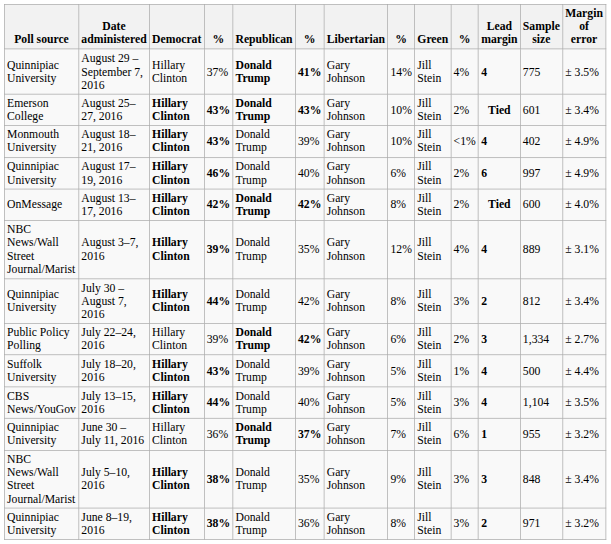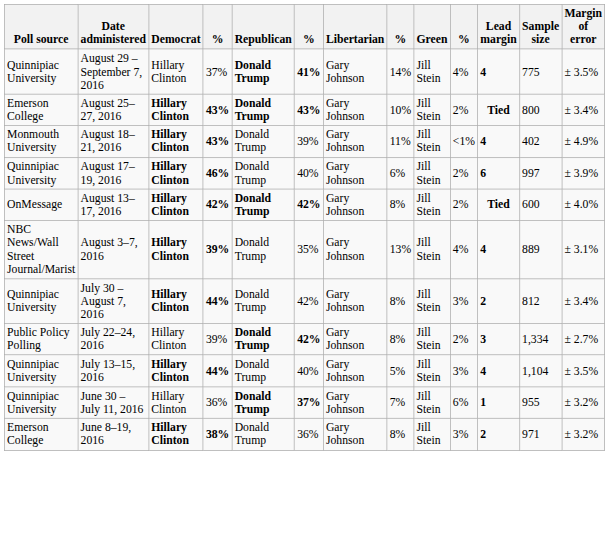 <table class="wikitable">
 <tr valign=bottom>
 <th>Poll source</th>
 <th>Date administered</th>
 <th>Democrat</th>
 <th>%</th>
 <th>Republican</th>
 <th>%</th>
 <th>Libertarian</th>
 <th>%</th>
 <th>Green</th>
 <th>%</th>
 <th>Lead margin</th>
 <th>Sample size</th>
 <th>Margin of error</th>
 </tr>
 <tr>
 <td>Quinnipiac University</td>
 <td>August 29 – September 7, 2016</td>
 <td>Hillary Clinton</td>
 <td>37%</td>
 <td><strong>Donald Trump</strong></td>
 <td><strong>41%</strong></td>
 <td>Gary Johnson</td>
 <td>14%</td>
 <td>Jill Stein</td>
 <td>4%</td>
 <td><strong>4</strong></td>
 <td>775</td>
 <td>± 3.5%</td>
 </tr>
 <tr>
 <td>Emerson College</td>
 <td>August 25–27, 2016</td>
 <td><strong>Hillary Clinton</strong></td>
 <td><strong>43%</strong></td>
 <td><strong>Donald Trump</strong></td>
 <td><strong>43%</strong></td>
 <td>Gary Johnson</td>
 <td>10%</td>
 <td>Jill Stein</td>
 <td>2%</td>
 <td align="center"><strong>Tied</strong></td>
-<td>601</td>
+<td>800</td>
 <td>± 3.4%</td>
 </tr>
 <tr>
 <td>Monmouth University</td>
 <td>August 18–21, 2016</td>
 <td><strong>Hillary Clinton</strong></td>
 <td><strong>43%</strong></td>
 <td>Donald Trump</td>
 <td>39%</td>
 <td>Gary Johnson</td>
-<td>10%</td>
+<td>11%</td>
 <td>Jill Stein</td>
 <td><1%</td>
 <td><strong>4</strong></td>
 <td>402</td>
 <td>± 4.9%</td>
 </tr>
 <tr>
 <td>Quinnipiac University</td>
 <td>August 17–19, 2016</td>
 <td><strong>Hillary Clinton</strong></td>
 <td><strong>46%</strong></td>
 <td>Donald Trump</td>
 <td>40%</td>
 <td>Gary Johnson</td>
 <td>6%</td>
 <td>Jill Stein</td>
 <td>2%</td>
 <td><strong>6</strong></td>
 <td>997</td>
-<td>± 4.9%</td>
+<td>± 3.9%</td>
 </tr>
 <tr>
 <td>OnMessage</td>
 <td>August 13–17, 2016</td>
 <td><strong>Hillary Clinton</strong></td>
 <td><strong>42%</strong></td>
 <td><strong>Donald Trump</strong></td>
 <td><strong>42%</strong></td>
 <td>Gary Johnson</td>
 <td>8%</td>
 <td>Jill Stein</td>
 <td>2%</td>
 <td align="center"><strong>Tied</strong></td>
 <td>600</td>
 <td>± 4.0%</td>
 </tr>
 <tr>
 <td>NBC News/Wall Street Journal/Marist</td>
 <td>August 3–7, 2016</td>
 <td><strong>Hillary Clinton</strong></td>
 <td><strong>39%</strong></td>
 <td>Donald Trump</td>
 <td>35%</td>
 <td>Gary Johnson</td>
-<td>12%</td>
+<td>13%</td>
 <td>Jill Stein</td>
 <td>4%</td>
 <td><strong>4</strong></td>
 <td>889</td>
 <td>± 3.1%</td>
 </tr>
 <tr>
 <td>Quinnipiac University</td>
 <td>July 30 – August 7, 2016</td>
 <td><strong>Hillary Clinton</strong></td>
 <td><strong>44%</strong></td>
 <td>Donald Trump</td>
 <td>42%</td>
 <td>Gary Johnson</td>
 <td>8%</td>
 <td>Jill Stein</td>
 <td>3%</td>
 <td><strong>2</strong></td>
 <td>812</td>
 <td>± 3.4%</td>
 </tr>
 <tr>
 <td>Public Policy Polling</td>
 <td>July 22–24, 2016</td>
 <td>Hillary Clinton</td>
 <td>39%</td>
 <td><strong>Donald Trump</strong></td>
 <td><strong>42%</strong></td>
 <td>Gary Johnson</td>
-<td>6%</td>
+<td>8%</td>
 <td>Jill Stein</td>
 <td>2%</td>
 <td><strong>3</strong></td>
 <td>1,334</td>
 <td>± 2.7%</td>
 </tr>
 <tr>
-<td>Suffolk University</td>
-<td>July 18–20, 2016</td>
-<td><strong>Hillary Clinton</strong></td>
-<td><strong>43%</strong></td>
-<td>Donald Trump</td>
-<td>39%</td>
-<td>Gary Johnson</td>
-<td>5%</td>
-<td>Jill Stein</td>
-<td>1%</td>
-<td><strong>4</strong></td>
-<td>500</td>
-<td>± 4.4%</td>
-</tr>
-<tr>
-<td>CBS News/YouGov</td>
+<td>Quinnipiac University</td>
 <td>July 13–15, 2016</td>
 <td><strong>Hillary Clinton</strong></td>
 <td><strong>44%</strong></td>
 <td>Donald Trump</td>
 <td>40%</td>
 <td>Gary Johnson</td>
 <td>5%</td>
 <td>Jill Stein</td>
 <td>3%</td>
 <td><strong>4</strong></td>
 <td>1,104</td>
 <td>± 3.5%</td>
 </tr>
 <tr>
 <td>Quinnipiac University</td>
 <td>June 30 – July 11, 2016</td>
 <td>Hillary Clinton</td>
 <td>36%</td>
 <td><strong>Donald Trump</strong></td>
 <td><strong>37%</strong></td>
 <td>Gary Johnson</td>
 <td>7%</td>
 <td>Jill Stein</td>
 <td>6%</td>
 <td><strong>1</strong></td>
 <td>955</td>
 <td>± 3.2%</td>
 </tr>
 <tr>
-<td>NBC News/Wall Street Journal/Marist</td>
-<td>July 5–10, 2016</td>
-<td><strong>Hillary Clinton</strong></td>
-<td><strong>38%</strong></td>
-<td>Donald Trump</td>
-<td>35%</td>
-<td>Gary Johnson</td>
-<td>9%</td>
-<td>Jill Stein</td>
-<td>3%</td>
-<td><strong>3</strong></td>
-<td>848</td>
-<td>± 3.4%</td>
-</tr>
-<tr>
-<td>Quinnipiac University</td>
+<td>Emerson College</td>
 <td>June 8–19, 2016</td>
 <td><strong>Hillary Clinton</strong></td>
 <td><strong>38%</strong></td>
 <td>Donald Trump</td>
 <td>36%</td>
 <td>Gary Johnson</td>
 <td>8%</td>
 <td>Jill Stein</td>
 <td>3%</td>
 <td><strong>2</strong></td>
 <td>971</td>
 <td>± 3.2%</td>
 </tr>
 </table>
